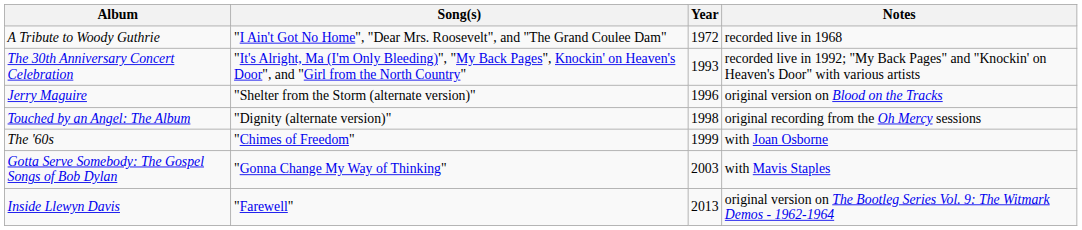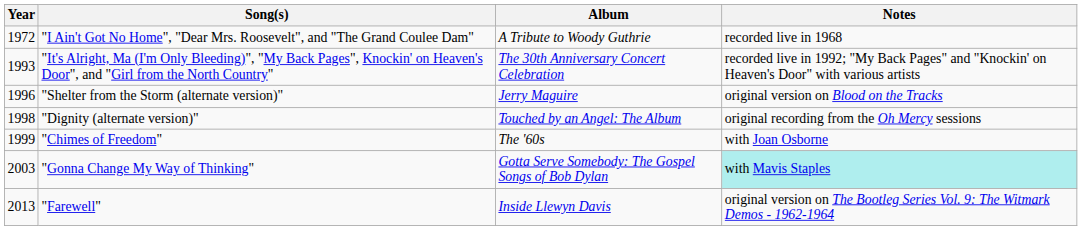 <table class="wikitable">
 <tr>
+<th>Year</th>
+<th>Song(s)</th>
 <th>Album</th>
-<th>Song(s)</th>
-<th>Year</th>
 <th>Notes</th>
 </tr>
 <tr>
+<td>1972</td>
+<td>"<a href='#'>I Ain't Got No Home</a>", "Dear Mrs. Roosevelt", and "The Grand Coulee Dam"</td>
 <td><em>A Tribute to Woody Guthrie</em></td>
-<td>"<a href='#'>I Ain't Got No Home</a>", "Dear Mrs. Roosevelt", and "The Grand Coulee Dam"</td>
-<td>1972</td>
 <td>recorded live in 1968</td>
 </tr>
 <tr>
+<td>1993</td>
+<td>"<a href='#'>It's Alright, Ma (I'm Only Bleeding)</a>", "<a href='#'>My Back Pages</a>", <a href='#'>Knockin' on Heaven's Door</a>", and "<a href='#'>Girl from the North Country</a>"</td>
 <td><em><a href='#'>The 30th Anniversary Concert Celebration</a></em></td>
-<td>"<a href='#'>It's Alright, Ma (I'm Only Bleeding)</a>", "<a href='#'>My Back Pages</a>", <a href='#'>Knockin' on Heaven's Door</a>", and "<a href='#'>Girl from the North Country</a>"</td>
-<td>1993</td>
 <td>recorded live in 1992; "My Back Pages" and "Knockin' on Heaven's Door" with various artists</td>
 </tr>
 <tr>
+<td>1996</td>
+<td>"Shelter from the Storm (alternate version)"</td>
 <td><em><a href='#'>Jerry Maguire</a></em></td>
-<td>"Shelter from the Storm (alternate version)"</td>
-<td>1996</td>
 <td>original version on <em><a href='#'>Blood on the Tracks</a></em></td>
 </tr>
 <tr>
+<td>1998</td>
+<td>"Dignity (alternate version)"</td>
 <td><em><a href='#'>Touched by an Angel: The Album</a></em></td>
-<td>"Dignity (alternate version)"</td>
-<td>1998</td>
 <td>original recording from the <em><a href='#'>Oh Mercy</a></em> sessions</td>
 </tr>
 <tr>
+<td>1999</td>
+<td>"<a href='#'>Chimes of Freedom</a>"</td>
 <td><em>The '60s</em></td>
-<td>"<a href='#'>Chimes of Freedom</a>"</td>
-<td>1999</td>
 <td>with <a href='#'>Joan Osborne</a></td>
 </tr>
 <tr>
+<td>2003</td>
+<td>"<a href='#'>Gonna Change My Way of Thinking</a>"</td>
 <td><em><a href='#'>Gotta Serve Somebody: The Gospel Songs of Bob Dylan</a></em></td>
-<td>"<a href='#'>Gonna Change My Way of Thinking</a>"</td>
-<td>2003</td>
-<td>with <a href='#'>Mavis Staples</a></td>
+<td style="background: paleturquoise;">with <a href='#'>Mavis Staples</a></td>
 </tr>
 <tr>
+<td>2013</td>
+<td>"<a href='#'>Farewell</a>"</td>
 <td><em><a href='#'>Inside Llewyn Davis</a></em></td>
-<td>"<a href='#'>Farewell</a>"</td>
-<td>2013</td>
 <td>original version on <em><a href='#'>The Bootleg Series Vol. 9: The Witmark Demos - 1962-1964</a></em></td>
 </tr>
 </table>
